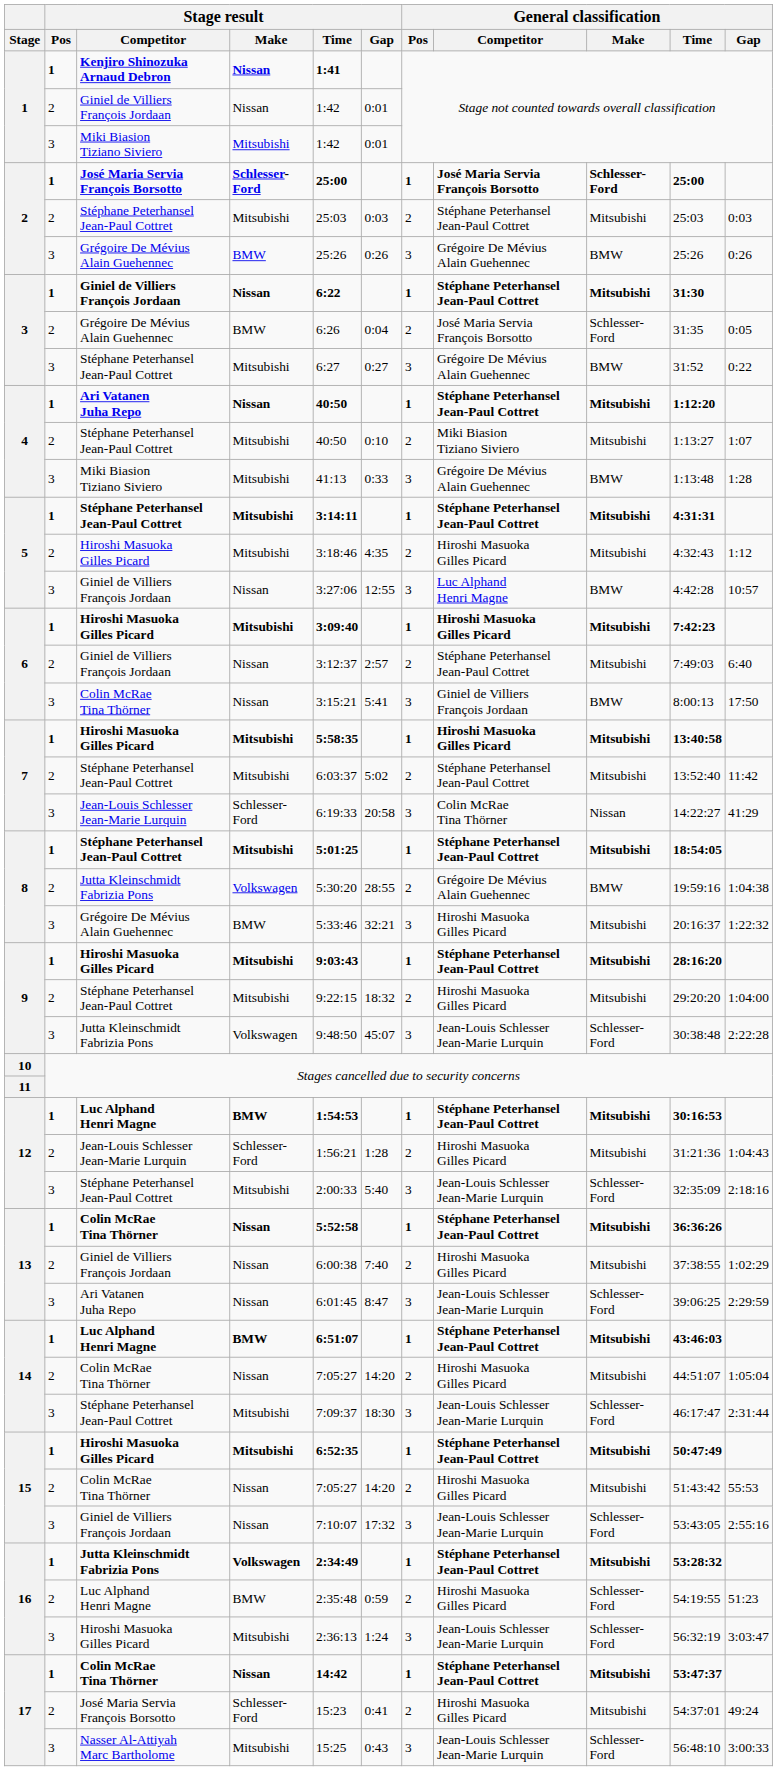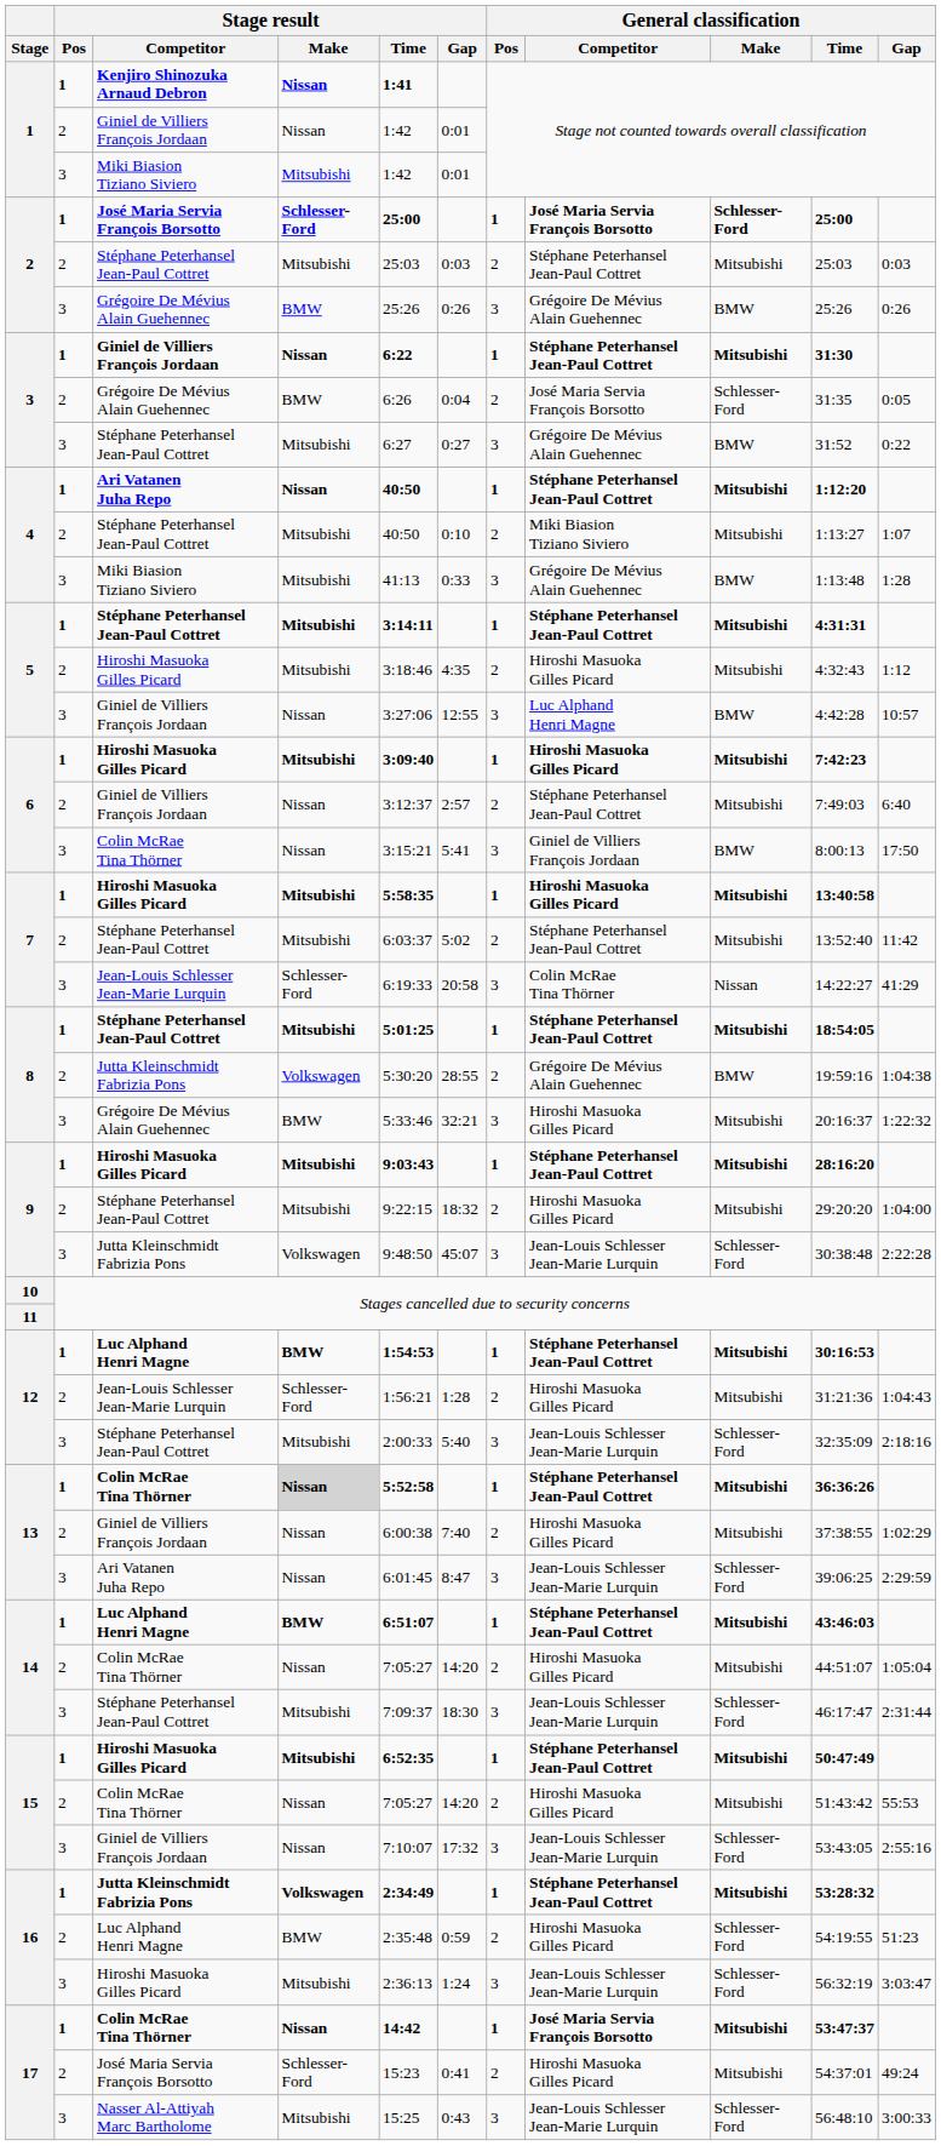 <table class="wikitable" style="font-size:97%;">
 <tr>
 <th></th>
 <th colspan=5><big>Stage result </big></th>
 <th colspan=5><big>General classification</big></th>
 </tr>
 <tr>
 <th width="40px">Stage</th>
 <th width="30px">Pos</th>
 <th width="170px">Competitor</th>
 <th width="90px">Make</th>
 <th width="40px">Time</th>
 <th width="40px">Gap</th>
 <th width="30px">Pos</th>
 <th width="170px">Competitor</th>
 <th width="90px">Make</th>
 <th width="40px">Time</th>
 <th width="40px">Gap</th>
 </tr>
 <tr>
 <th rowspan=3>1</th>
 <td><strong>1</strong></td>
 <td><strong> <a href='#'>Kenjiro Shinozuka</a> <br>  <a href='#'>Arnaud Debron</a></strong></td>
 <td><strong><a href='#'>Nissan</a></strong></td>
 <td><strong>1:41</strong></td>
 <td></td>
 <td colspan=5 rowspan=3 align=center><em>Stage not counted towards overall classification</em></td>
 </tr>
 <tr>
 <td>2</td>
 <td> <a href='#'>Giniel de Villiers</a> <br>  <a href='#'>François Jordaan</a></td>
 <td>Nissan</td>
 <td>1:42</td>
 <td>0:01</td>
 </tr>
 <tr>
 <td>3</td>
 <td> <a href='#'>Miki Biasion</a> <br>  <a href='#'>Tiziano Siviero</a></td>
 <td><a href='#'>Mitsubishi</a></td>
 <td>1:42</td>
 <td>0:01</td>
 </tr>
 <tr>
 <th rowspan=3>2</th>
 <td><strong>1</strong></td>
 <td><strong> <a href='#'>José Maria Servia</a> <br>  <a href='#'>François Borsotto</a></strong></td>
 <td><strong><a href='#'>Schlesser</a>-<a href='#'>Ford</a></strong></td>
 <td><strong>25:00</strong></td>
 <td></td>
 <td><strong>1</strong></td>
 <td><strong> José Maria Servia <br>  François Borsotto</strong></td>
 <td><strong>Schlesser-Ford</strong></td>
 <td><strong>25:00</strong></td>
 <td></td>
 </tr>
 <tr>
 <td>2</td>
 <td> <a href='#'>Stéphane Peterhansel</a> <br>  <a href='#'>Jean-Paul Cottret</a></td>
 <td>Mitsubishi</td>
 <td>25:03</td>
 <td>0:03</td>
 <td>2</td>
 <td> Stéphane Peterhansel <br>  Jean-Paul Cottret</td>
 <td>Mitsubishi</td>
 <td>25:03</td>
 <td>0:03</td>
 </tr>
 <tr>
 <td>3</td>
 <td> <a href='#'>Grégoire De Mévius</a> <br>  <a href='#'>Alain Guehennec</a></td>
 <td><a href='#'>BMW</a></td>
 <td>25:26</td>
 <td>0:26</td>
 <td>3</td>
 <td> Grégoire De Mévius <br>  Alain Guehennec</td>
 <td>BMW</td>
 <td>25:26</td>
 <td>0:26</td>
 </tr>
 <tr>
 <th rowspan=3>3</th>
 <td><strong>1</strong></td>
 <td><strong> Giniel de Villiers <br>  François Jordaan</strong></td>
 <td><strong>Nissan</strong></td>
 <td><strong>6:22</strong></td>
 <td></td>
 <td><strong>1</strong></td>
 <td><strong> Stéphane Peterhansel <br>  Jean-Paul Cottret</strong></td>
 <td><strong>Mitsubishi</strong></td>
 <td><strong>31:30</strong></td>
 <td></td>
 </tr>
 <tr>
 <td>2</td>
 <td> Grégoire De Mévius <br>  Alain Guehennec</td>
 <td>BMW</td>
 <td>6:26</td>
 <td>0:04</td>
 <td>2</td>
 <td> José Maria Servia <br>  François Borsotto</td>
 <td>Schlesser-Ford</td>
 <td>31:35</td>
 <td>0:05</td>
 </tr>
 <tr>
 <td>3</td>
 <td> Stéphane Peterhansel <br>  Jean-Paul Cottret</td>
 <td>Mitsubishi</td>
 <td>6:27</td>
 <td>0:27</td>
 <td>3</td>
 <td> Grégoire De Mévius <br>  Alain Guehennec</td>
 <td>BMW</td>
 <td>31:52</td>
 <td>0:22</td>
 </tr>
 <tr>
 <th rowspan=3>4</th>
 <td><strong>1</strong></td>
 <td><strong> <a href='#'>Ari Vatanen</a> <br>  <a href='#'>Juha Repo</a></strong></td>
 <td><strong>Nissan</strong></td>
 <td><strong>40:50</strong></td>
 <td></td>
 <td><strong>1</strong></td>
 <td><strong> Stéphane Peterhansel <br>  Jean-Paul Cottret</strong></td>
 <td><strong>Mitsubishi</strong></td>
 <td><strong>1:12:20</strong></td>
 <td></td>
 </tr>
 <tr>
 <td>2</td>
 <td> Stéphane Peterhansel <br>  Jean-Paul Cottret</td>
 <td>Mitsubishi</td>
 <td>40:50</td>
 <td>0:10</td>
 <td>2</td>
 <td> Miki Biasion <br>  Tiziano Siviero</td>
 <td>Mitsubishi</td>
 <td>1:13:27</td>
 <td>1:07</td>
 </tr>
 <tr>
 <td>3</td>
 <td> Miki Biasion <br>  Tiziano Siviero</td>
 <td>Mitsubishi</td>
 <td>41:13</td>
 <td>0:33</td>
 <td>3</td>
 <td> Grégoire De Mévius <br>  Alain Guehennec</td>
 <td>BMW</td>
 <td>1:13:48</td>
 <td>1:28</td>
 </tr>
 <tr>
 <th rowspan=3>5</th>
 <td><strong>1</strong></td>
 <td><strong> Stéphane Peterhansel <br>  Jean-Paul Cottret</strong></td>
 <td><strong>Mitsubishi</strong></td>
 <td><strong>3:14:11</strong></td>
 <td></td>
 <td><strong>1</strong></td>
 <td><strong> Stéphane Peterhansel <br>  Jean-Paul Cottret</strong></td>
 <td><strong>Mitsubishi</strong></td>
 <td><strong>4:31:31</strong></td>
 <td></td>
 </tr>
 <tr>
 <td>2</td>
 <td> <a href='#'>Hiroshi Masuoka</a> <br>  <a href='#'>Gilles Picard</a></td>
 <td>Mitsubishi</td>
 <td>3:18:46</td>
 <td>4:35</td>
 <td>2</td>
 <td> Hiroshi Masuoka <br>  Gilles Picard</td>
 <td>Mitsubishi</td>
 <td>4:32:43</td>
 <td>1:12</td>
 </tr>
 <tr>
 <td>3</td>
 <td> Giniel de Villiers <br>  François Jordaan</td>
 <td>Nissan</td>
 <td>3:27:06</td>
 <td>12:55</td>
 <td>3</td>
 <td> <a href='#'>Luc Alphand</a> <br>  <a href='#'>Henri Magne</a></td>
 <td>BMW</td>
 <td>4:42:28</td>
 <td>10:57</td>
 </tr>
 <tr>
 <th rowspan=3>6</th>
 <td><strong>1</strong></td>
 <td><strong> Hiroshi Masuoka <br>  Gilles Picard</strong></td>
 <td><strong>Mitsubishi</strong></td>
 <td><strong>3:09:40</strong></td>
 <td></td>
 <td><strong>1</strong></td>
 <td><strong> Hiroshi Masuoka <br>  Gilles Picard</strong></td>
 <td><strong>Mitsubishi</strong></td>
 <td><strong>7:42:23</strong></td>
 <td></td>
 </tr>
 <tr>
 <td>2</td>
 <td> Giniel de Villiers <br>  François Jordaan</td>
 <td>Nissan</td>
 <td>3:12:37</td>
 <td>2:57</td>
 <td>2</td>
 <td> Stéphane Peterhansel <br>  Jean-Paul Cottret</td>
 <td>Mitsubishi</td>
 <td>7:49:03</td>
 <td>6:40</td>
 </tr>
 <tr>
 <td>3</td>
 <td> <a href='#'>Colin McRae</a> <br>  <a href='#'>Tina Thörner</a></td>
 <td>Nissan</td>
 <td>3:15:21</td>
 <td>5:41</td>
 <td>3</td>
 <td> Giniel de Villiers <br>  François Jordaan</td>
 <td>BMW</td>
 <td>8:00:13</td>
 <td>17:50</td>
 </tr>
 <tr>
 <th rowspan=3>7</th>
 <td><strong>1</strong></td>
 <td><strong> Hiroshi Masuoka <br>  Gilles Picard</strong></td>
 <td><strong>Mitsubishi</strong></td>
 <td><strong>5:58:35</strong></td>
 <td></td>
 <td><strong>1</strong></td>
 <td><strong> Hiroshi Masuoka <br>  Gilles Picard</strong></td>
 <td><strong>Mitsubishi</strong></td>
 <td><strong>13:40:58</strong></td>
 <td></td>
 </tr>
 <tr>
 <td>2</td>
 <td> Stéphane Peterhansel <br>  Jean-Paul Cottret</td>
 <td>Mitsubishi</td>
 <td>6:03:37</td>
 <td>5:02</td>
 <td>2</td>
 <td> Stéphane Peterhansel <br>  Jean-Paul Cottret</td>
 <td>Mitsubishi</td>
 <td>13:52:40</td>
 <td>11:42</td>
 </tr>
 <tr>
 <td>3</td>
 <td> <a href='#'>Jean-Louis Schlesser</a> <br>  <a href='#'>Jean-Marie Lurquin</a></td>
 <td>Schlesser-Ford</td>
 <td>6:19:33</td>
 <td>20:58</td>
 <td>3</td>
 <td> Colin McRae <br>  Tina Thörner</td>
 <td>Nissan</td>
 <td>14:22:27</td>
 <td>41:29</td>
 </tr>
 <tr>
 <th rowspan=3>8</th>
 <td><strong>1</strong></td>
 <td><strong> Stéphane Peterhansel <br>  Jean-Paul Cottret</strong></td>
 <td><strong>Mitsubishi</strong></td>
 <td><strong>5:01:25</strong></td>
 <td></td>
 <td><strong>1</strong></td>
 <td><strong> Stéphane Peterhansel <br>  Jean-Paul Cottret</strong></td>
 <td><strong>Mitsubishi</strong></td>
 <td><strong>18:54:05</strong></td>
 <td></td>
 </tr>
 <tr>
 <td>2</td>
 <td> <a href='#'>Jutta Kleinschmidt</a> <br>  <a href='#'>Fabrizia Pons</a></td>
 <td><a href='#'>Volkswagen</a></td>
 <td>5:30:20</td>
 <td>28:55</td>
 <td>2</td>
 <td> Grégoire De Mévius <br>  Alain Guehennec</td>
 <td>BMW</td>
 <td>19:59:16</td>
 <td>1:04:38</td>
 </tr>
 <tr>
 <td>3</td>
 <td> Grégoire De Mévius <br>  Alain Guehennec</td>
 <td>BMW</td>
 <td>5:33:46</td>
 <td>32:21</td>
 <td>3</td>
 <td> Hiroshi Masuoka <br>  Gilles Picard</td>
 <td>Mitsubishi</td>
 <td>20:16:37</td>
 <td>1:22:32</td>
 </tr>
 <tr>
 <th rowspan=3>9</th>
 <td><strong>1</strong></td>
 <td><strong> Hiroshi Masuoka <br>  Gilles Picard</strong></td>
 <td><strong>Mitsubishi</strong></td>
 <td><strong>9:03:43</strong></td>
 <td></td>
 <td><strong>1</strong></td>
 <td><strong> Stéphane Peterhansel <br>  Jean-Paul Cottret</strong></td>
 <td><strong>Mitsubishi</strong></td>
 <td><strong>28:16:20</strong></td>
 <td></td>
 </tr>
 <tr>
 <td>2</td>
 <td> Stéphane Peterhansel <br>  Jean-Paul Cottret</td>
 <td>Mitsubishi</td>
 <td>9:22:15</td>
 <td>18:32</td>
 <td>2</td>
 <td> Hiroshi Masuoka <br>  Gilles Picard</td>
 <td>Mitsubishi</td>
 <td>29:20:20</td>
 <td>1:04:00</td>
 </tr>
 <tr>
 <td>3</td>
 <td> Jutta Kleinschmidt <br>  Fabrizia Pons</td>
 <td>Volkswagen</td>
 <td>9:48:50</td>
 <td>45:07</td>
 <td>3</td>
 <td> Jean-Louis Schlesser <br>  Jean-Marie Lurquin</td>
 <td>Schlesser-Ford</td>
 <td>30:38:48</td>
 <td>2:22:28</td>
 </tr>
 <tr>
 <th>10</th>
 <td colspan=10 rowspan=2 align=center><em>Stages cancelled due to security concerns</em></td>
 </tr>
 <tr>
 <th>11</th>
 </tr>
 <tr>
 <th rowspan=3>12</th>
 <td><strong>1</strong></td>
 <td><strong> Luc Alphand <br>  Henri Magne</strong></td>
 <td><strong>BMW</strong></td>
 <td><strong>1:54:53</strong></td>
 <td></td>
 <td><strong>1</strong></td>
 <td><strong> Stéphane Peterhansel <br>  Jean-Paul Cottret</strong></td>
 <td><strong>Mitsubishi</strong></td>
 <td><strong>30:16:53</strong></td>
 <td></td>
 </tr>
 <tr>
 <td>2</td>
 <td> Jean-Louis Schlesser <br>  Jean-Marie Lurquin</td>
 <td>Schlesser-Ford</td>
 <td>1:56:21</td>
 <td>1:28</td>
 <td>2</td>
 <td> Hiroshi Masuoka <br>  Gilles Picard</td>
 <td>Mitsubishi</td>
 <td>31:21:36</td>
 <td>1:04:43</td>
 </tr>
 <tr>
 <td>3</td>
 <td> Stéphane Peterhansel <br>  Jean-Paul Cottret</td>
 <td>Mitsubishi</td>
 <td>2:00:33</td>
 <td>5:40</td>
 <td>3</td>
 <td> Jean-Louis Schlesser <br>  Jean-Marie Lurquin</td>
 <td>Schlesser-Ford</td>
 <td>32:35:09</td>
 <td>2:18:16</td>
 </tr>
 <tr>
 <th rowspan=3>13</th>
 <td><strong>1</strong></td>
 <td><strong> Colin McRae <br>  Tina Thörner</strong></td>
-<td><strong>Nissan</strong></td>
+<td style="background: lightgrey;"><strong>Nissan</strong></td>
 <td><strong>5:52:58</strong></td>
 <td></td>
 <td><strong>1</strong></td>
 <td><strong> Stéphane Peterhansel <br>  Jean-Paul Cottret</strong></td>
 <td><strong>Mitsubishi</strong></td>
 <td><strong>36:36:26</strong></td>
 <td></td>
 </tr>
 <tr>
 <td>2</td>
 <td> Giniel de Villiers <br>  François Jordaan</td>
 <td>Nissan</td>
 <td>6:00:38</td>
 <td>7:40</td>
 <td>2</td>
 <td> Hiroshi Masuoka <br>  Gilles Picard</td>
 <td>Mitsubishi</td>
 <td>37:38:55</td>
 <td>1:02:29</td>
 </tr>
 <tr>
 <td>3</td>
 <td> Ari Vatanen <br>  Juha Repo</td>
 <td>Nissan</td>
 <td>6:01:45</td>
 <td>8:47</td>
 <td>3</td>
 <td> Jean-Louis Schlesser <br>  Jean-Marie Lurquin</td>
 <td>Schlesser-Ford</td>
 <td>39:06:25</td>
 <td>2:29:59</td>
 </tr>
 <tr>
 <th rowspan=3>14</th>
 <td><strong>1</strong></td>
 <td><strong> Luc Alphand <br>  Henri Magne</strong></td>
 <td><strong>BMW</strong></td>
 <td><strong>6:51:07</strong></td>
 <td></td>
 <td><strong>1</strong></td>
 <td><strong> Stéphane Peterhansel <br>  Jean-Paul Cottret</strong></td>
 <td><strong>Mitsubishi</strong></td>
 <td><strong>43:46:03</strong></td>
 <td></td>
 </tr>
 <tr>
 <td>2</td>
 <td> Colin McRae <br>  Tina Thörner</td>
 <td>Nissan</td>
 <td>7:05:27</td>
 <td>14:20</td>
 <td>2</td>
 <td> Hiroshi Masuoka <br>  Gilles Picard</td>
 <td>Mitsubishi</td>
 <td>44:51:07</td>
 <td>1:05:04</td>
 </tr>
 <tr>
 <td>3</td>
 <td> Stéphane Peterhansel <br>  Jean-Paul Cottret</td>
 <td>Mitsubishi</td>
 <td>7:09:37</td>
 <td>18:30</td>
 <td>3</td>
 <td> Jean-Louis Schlesser <br>  Jean-Marie Lurquin</td>
 <td>Schlesser-Ford</td>
 <td>46:17:47</td>
 <td>2:31:44</td>
 </tr>
 <tr>
 <th rowspan=3>15</th>
 <td><strong>1</strong></td>
 <td><strong> Hiroshi Masuoka <br>  Gilles Picard</strong></td>
 <td><strong>Mitsubishi</strong></td>
 <td><strong>6:52:35</strong></td>
 <td></td>
 <td><strong>1</strong></td>
 <td><strong> Stéphane Peterhansel <br>  Jean-Paul Cottret</strong></td>
 <td><strong>Mitsubishi</strong></td>
 <td><strong>50:47:49</strong></td>
 <td></td>
 </tr>
 <tr>
 <td>2</td>
 <td> Colin McRae <br>  Tina Thörner</td>
 <td>Nissan</td>
 <td>7:05:27</td>
 <td>14:20</td>
 <td>2</td>
 <td> Hiroshi Masuoka <br>  Gilles Picard</td>
 <td>Mitsubishi</td>
 <td>51:43:42</td>
 <td>55:53</td>
 </tr>
 <tr>
 <td>3</td>
 <td> Giniel de Villiers <br>  François Jordaan</td>
 <td>Nissan</td>
 <td>7:10:07</td>
 <td>17:32</td>
 <td>3</td>
 <td> Jean-Louis Schlesser <br>  Jean-Marie Lurquin</td>
 <td>Schlesser-Ford</td>
 <td>53:43:05</td>
 <td>2:55:16</td>
 </tr>
 <tr>
 <th rowspan=3>16</th>
 <td><strong>1</strong></td>
 <td><strong> Jutta Kleinschmidt <br>  Fabrizia Pons</strong></td>
 <td><strong>Volkswagen</strong></td>
 <td><strong>2:34:49</strong></td>
 <td></td>
 <td><strong>1</strong></td>
 <td><strong> Stéphane Peterhansel <br>  Jean-Paul Cottret</strong></td>
 <td><strong>Mitsubishi</strong></td>
 <td><strong>53:28:32</strong></td>
 <td></td>
 </tr>
 <tr>
 <td>2</td>
 <td> Luc Alphand <br>  Henri Magne</td>
 <td>BMW</td>
 <td>2:35:48</td>
 <td>0:59</td>
 <td>2</td>
 <td> Hiroshi Masuoka <br>  Gilles Picard</td>
 <td>Schlesser-Ford</td>
 <td>54:19:55</td>
 <td>51:23</td>
 </tr>
 <tr>
 <td>3</td>
 <td> Hiroshi Masuoka <br>  Gilles Picard</td>
 <td>Mitsubishi</td>
 <td>2:36:13</td>
 <td>1:24</td>
 <td>3</td>
 <td> Jean-Louis Schlesser <br>  Jean-Marie Lurquin</td>
 <td>Schlesser-Ford</td>
 <td>56:32:19</td>
 <td>3:03:47</td>
 </tr>
 <tr>
 <th rowspan=3>17</th>
 <td><strong>1</strong></td>
 <td><strong> Colin McRae <br>  Tina Thörner</strong></td>
 <td><strong>Nissan</strong></td>
 <td><strong>14:42</strong></td>
 <td></td>
 <td><strong>1</strong></td>
-<td><strong> Stéphane Peterhansel <br>  Jean-Paul Cottret</strong></td>
+<td><strong> José Maria Servia <br>  François Borsotto</strong></td>
 <td><strong>Mitsubishi</strong></td>
 <td><strong>53:47:37</strong></td>
 <td></td>
 </tr>
 <tr>
 <td>2</td>
 <td> José Maria Servia <br>  François Borsotto</td>
 <td>Schlesser-Ford</td>
 <td>15:23</td>
 <td>0:41</td>
 <td>2</td>
 <td> Hiroshi Masuoka <br>  Gilles Picard</td>
 <td>Mitsubishi</td>
 <td>54:37:01</td>
 <td>49:24</td>
 </tr>
 <tr>
 <td>3</td>
 <td> <a href='#'>Nasser Al-Attiyah</a> <br>  <a href='#'>Marc Bartholome</a></td>
 <td>Mitsubishi</td>
 <td>15:25</td>
 <td>0:43</td>
 <td>3</td>
 <td> Jean-Louis Schlesser <br>  Jean-Marie Lurquin</td>
 <td>Schlesser-Ford</td>
 <td>56:48:10</td>
 <td>3:00:33</td>
 </tr>
 </table>
